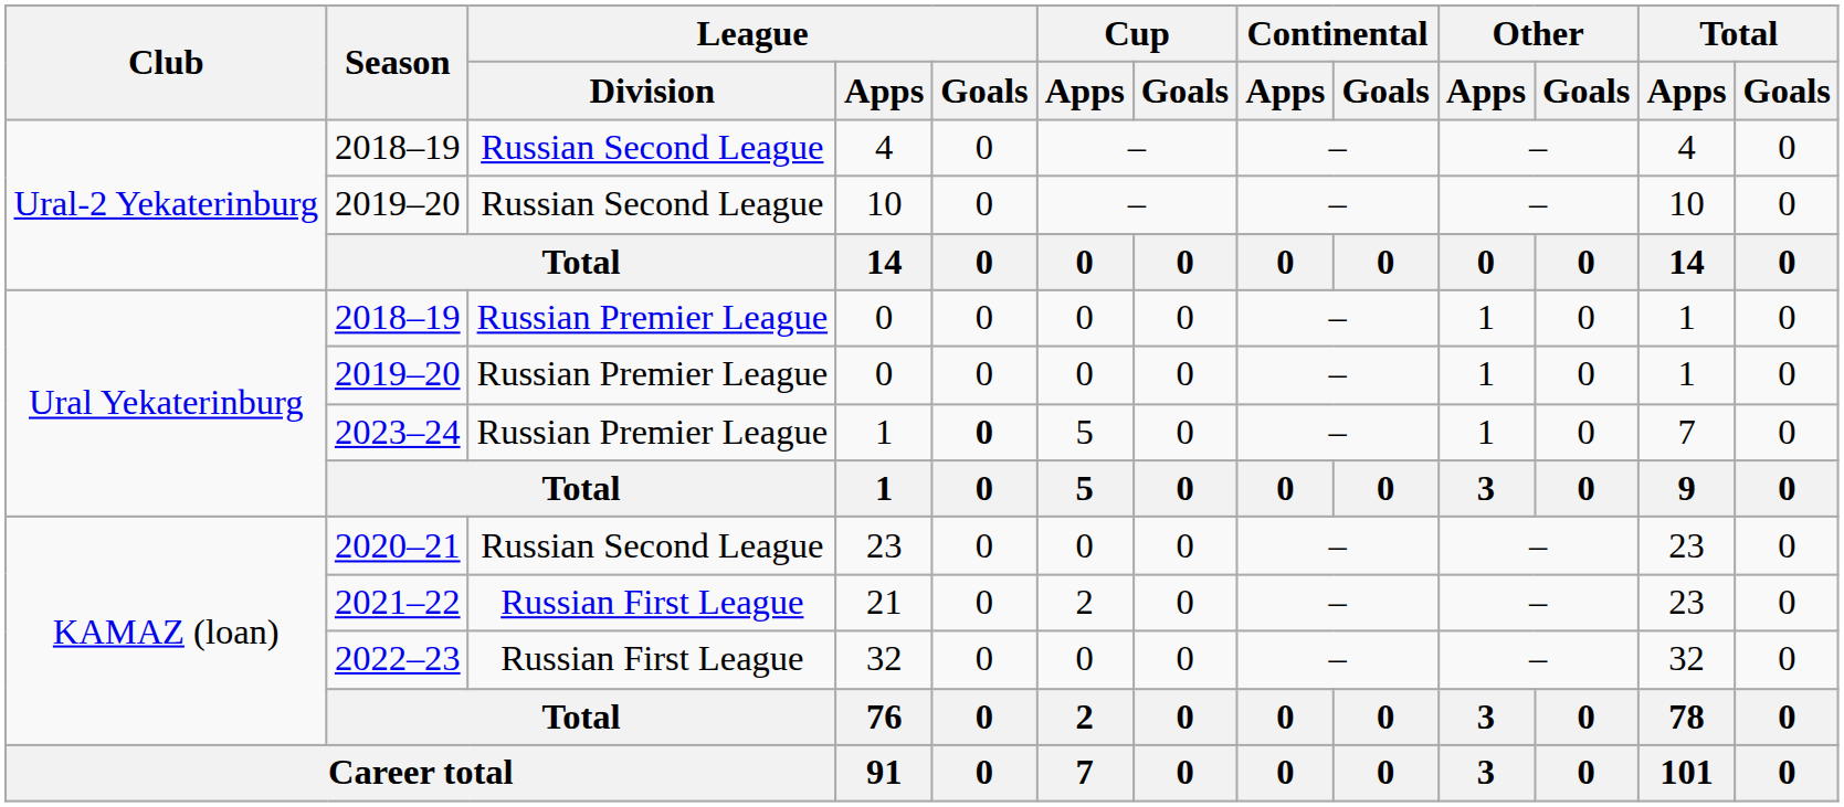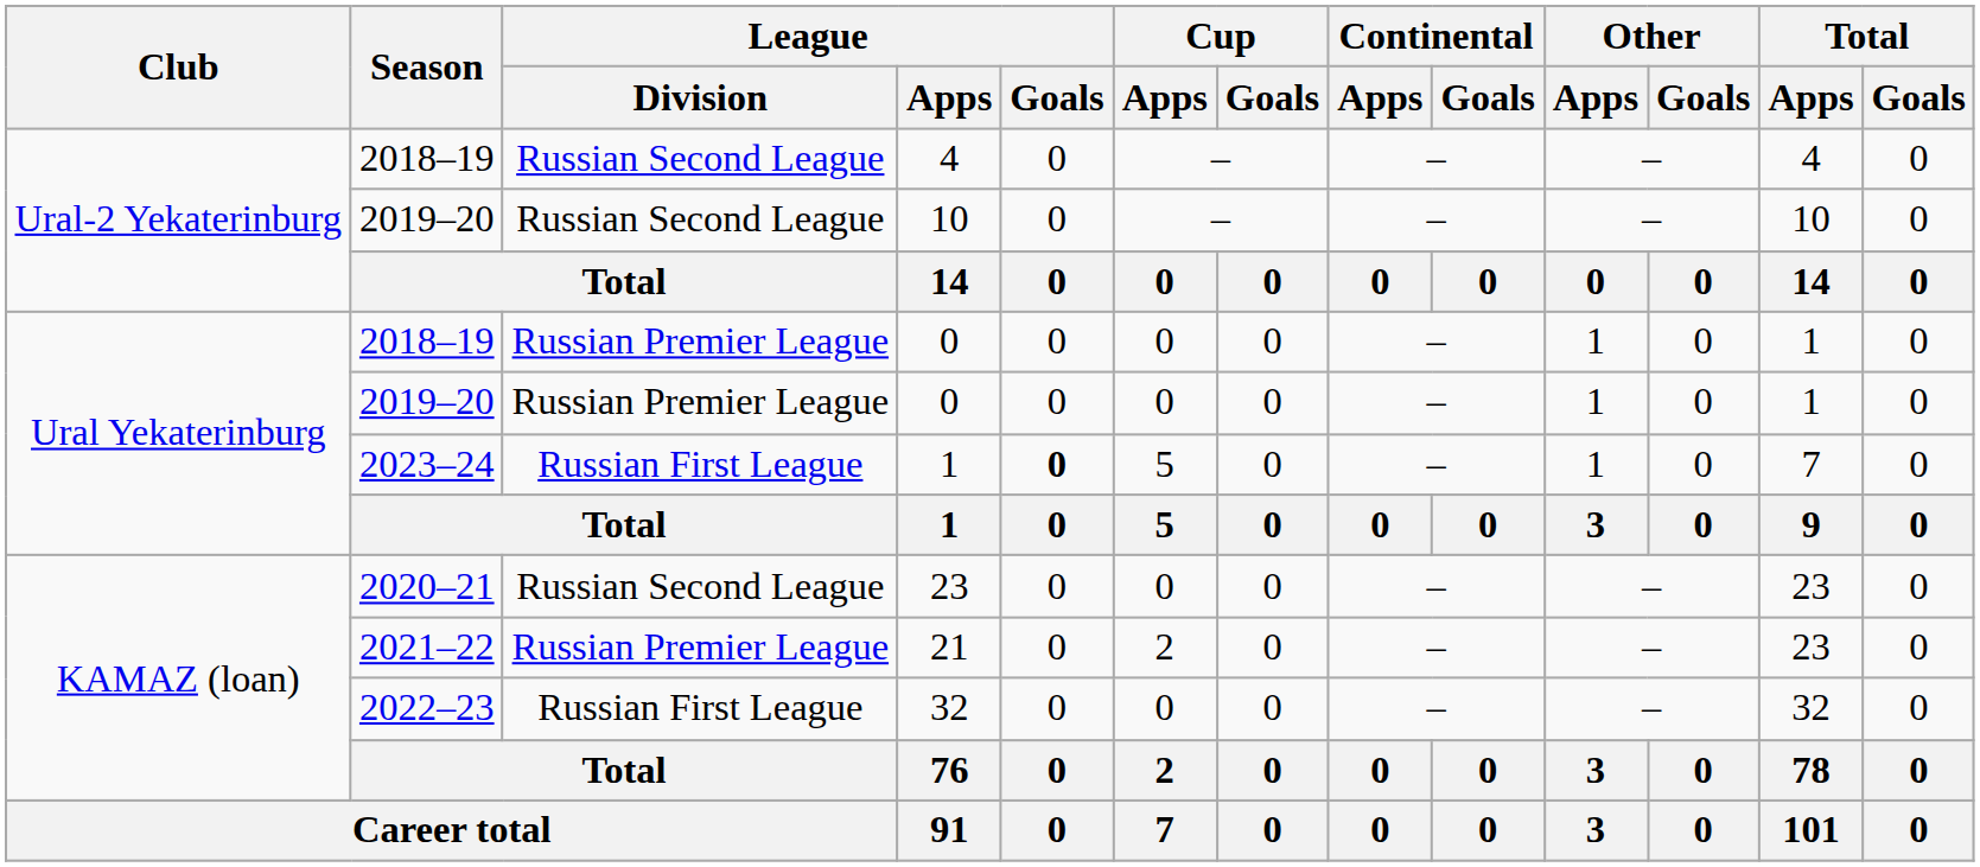 <table class="wikitable" style="text-align: center;">
 <tr>
 <th rowspan=2>Club</th>
 <th rowspan=2>Season</th>
 <th colspan=3>League</th>
 <th colspan=2>Cup</th>
 <th colspan=2>Continental</th>
 <th colspan=2>Other</th>
 <th colspan=2>Total</th>
 </tr>
 <tr>
 <th>Division</th>
 <th>Apps</th>
 <th>Goals</th>
 <th>Apps</th>
 <th>Goals</th>
 <th>Apps</th>
 <th>Goals</th>
 <th>Apps</th>
 <th>Goals</th>
 <th>Apps</th>
 <th>Goals</th>
 </tr>
 <tr>
 <td rowspan="3"><a href='#'>Ural-2 Yekaterinburg</a></td>
 <td>2018–19</td>
 <td><a href='#'>Russian Second League</a></td>
 <td>4</td>
 <td>0</td>
 <td colspan=2>–</td>
 <td colspan=2>–</td>
 <td colspan=2>–</td>
 <td>4</td>
 <td>0</td>
 </tr>
 <tr>
 <td>2019–20</td>
 <td>Russian Second League</td>
 <td>10</td>
 <td>0</td>
 <td colspan=2>–</td>
 <td colspan=2>–</td>
 <td colspan=2>–</td>
 <td>10</td>
 <td>0</td>
 </tr>
 <tr>
 <th colspan=2>Total</th>
 <th>14</th>
 <th>0</th>
 <th>0</th>
 <th>0</th>
 <th>0</th>
 <th>0</th>
 <th>0</th>
 <th>0</th>
 <th>14</th>
 <th>0</th>
 </tr>
 <tr>
 <td rowspan="4"><a href='#'>Ural Yekaterinburg</a></td>
 <td><a href='#'>2018–19</a></td>
 <td><a href='#'>Russian Premier League</a></td>
 <td>0</td>
 <td>0</td>
 <td>0</td>
 <td>0</td>
 <td colspan=2>–</td>
 <td>1</td>
 <td>0</td>
 <td>1</td>
 <td>0</td>
 </tr>
 <tr>
 <td><a href='#'>2019–20</a></td>
 <td>Russian Premier League</td>
 <td>0</td>
 <td>0</td>
 <td>0</td>
 <td>0</td>
 <td colspan=2>–</td>
 <td>1</td>
 <td>0</td>
 <td>1</td>
 <td>0</td>
 </tr>
 <tr>
 <td><a href='#'>2023–24</a></td>
-<td>Russian Premier League</td>
+<td><a href='#'>Russian First League</a></td>
 <td>1</td>
 <td><strong>0</strong></td>
 <td>5</td>
 <td>0</td>
 <td colspan=2>–</td>
 <td>1</td>
 <td>0</td>
 <td>7</td>
 <td>0</td>
 </tr>
 <tr>
 <th colspan=2>Total</th>
 <th>1</th>
 <th>0</th>
 <th>5</th>
 <th>0</th>
 <th>0</th>
 <th>0</th>
 <th>3</th>
 <th>0</th>
 <th>9</th>
 <th>0</th>
 </tr>
 <tr>
 <td rowspan="4"><a href='#'>KAMAZ</a> (loan)</td>
 <td><a href='#'>2020–21</a></td>
 <td>Russian Second League</td>
 <td>23</td>
 <td>0</td>
 <td>0</td>
 <td>0</td>
 <td colspan=2>–</td>
 <td colspan=2>–</td>
 <td>23</td>
 <td>0</td>
 </tr>
 <tr>
 <td><a href='#'>2021–22</a></td>
-<td><a href='#'>Russian First League</a></td>
+<td><a href='#'>Russian Premier League</a></td>
 <td>21</td>
 <td>0</td>
 <td>2</td>
 <td>0</td>
 <td colspan=2>–</td>
 <td colspan=2>–</td>
 <td>23</td>
 <td>0</td>
 </tr>
 <tr>
 <td><a href='#'>2022–23</a></td>
 <td>Russian First League</td>
 <td>32</td>
 <td>0</td>
 <td>0</td>
 <td>0</td>
 <td colspan=2>–</td>
 <td colspan=2>–</td>
 <td>32</td>
 <td>0</td>
 </tr>
 <tr>
 <th colspan=2>Total</th>
 <th>76</th>
 <th>0</th>
 <th>2</th>
 <th>0</th>
 <th>0</th>
 <th>0</th>
 <th>3</th>
 <th>0</th>
 <th>78</th>
 <th>0</th>
 </tr>
 <tr>
 <th colspan=3>Career total</th>
 <th>91</th>
 <th>0</th>
 <th>7</th>
 <th>0</th>
 <th>0</th>
 <th>0</th>
 <th>3</th>
 <th>0</th>
 <th>101</th>
 <th>0</th>
 </tr>
 </table>
